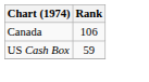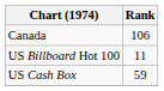 <table class="wikitable sortable">
 <tr>
 <th align="left">Chart (1974)</th>
 <th style="text-align:center;">Rank</th>
 </tr>
 <tr>
 <td>Canada</td>
 <td style="text-align:center;">106</td>
 </tr>
 <tr>
+<td>US <em>Billboard</em> Hot 100</td>
+<td style="text-align:center;">11</td>
+</tr>
+<tr>
 <td>US <em>Cash Box</em></td>
 <td style="text-align:center;">59</td>
 </tr>
 <tr>
 </tr>
 </table>
